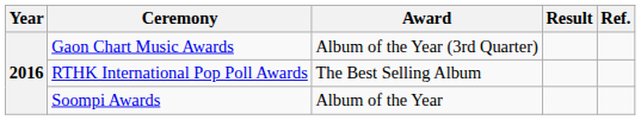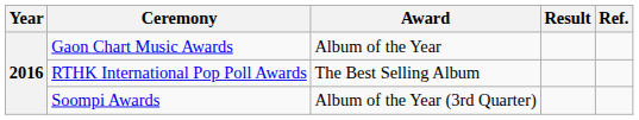 <table class="wikitable plainrowheaders">
 <tr>
 <th>Year</th>
 <th>Ceremony</th>
 <th>Award</th>
 <th>Result</th>
 <th>Ref.</th>
 </tr>
 <tr>
 <th rowspan="3" scope="row">2016</th>
 <td><a href='#'>Gaon Chart Music Awards</a></td>
-<td>Album of the Year (3rd Quarter)</td>
+<td>Album of the Year</td>
 <td></td>
 <td style="text-align:center"></td>
 </tr>
 <tr>
 <td><a href='#'>RTHK International Pop Poll Awards</a></td>
 <td>The Best Selling Album</td>
 <td></td>
 <td style="text-align:center"></td>
 </tr>
 <tr>
 <td><a href='#'>Soompi Awards</a></td>
-<td>Album of the Year</td>
+<td>Album of the Year (3rd Quarter)</td>
 <td></td>
 <td style="text-align:center"></td>
 </tr>
 </table>
